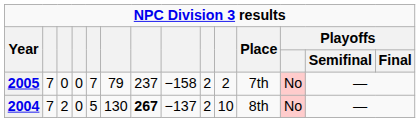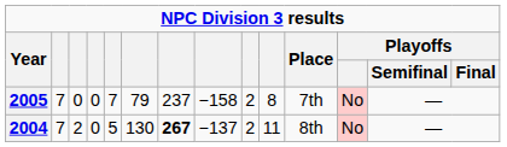 <table class="wikitable" style="text-align:center">
 <tr>
 <td colspan=14><strong><a href='#'>NPC Division 3</a> results</strong></td>
 </tr>
 <tr>
 <th rowspan=2>Year</th>
 <th rowspan=2></th>
 <th rowspan=2></th>
 <th rowspan=2></th>
 <th rowspan=2></th>
 <th rowspan=2></th>
 <th rowspan=2></th>
 <th rowspan=2></th>
 <th rowspan=2></th>
 <th rowspan=2></th>
 <th rowspan=2>Place</th>
 <th colspan=3>Playoffs</th>
 </tr>
 <tr>
 <th></th>
 <th>Semifinal</th>
 <th>Final</th>
 </tr>
 <tr>
 <th><a href='#'>2005</a></th>
 <td>7</td>
 <td>0</td>
 <td>0</td>
 <td>7</td>
 <td>79</td>
 <td>237</td>
 <td>−158</td>
 <td>2</td>
-<td>2</td>
+<td>8</td>
 <td>7th</td>
 <td style="background: #ffcccc;">No</td>
 <td colspan=2>—</td>
 </tr>
 <tr>
 <th><a href='#'>2004</a></th>
 <td>7</td>
 <td>2</td>
 <td>0</td>
 <td>5</td>
 <td>130</td>
 <td><strong>267</strong></td>
 <td>−137</td>
 <td>2</td>
-<td>10</td>
+<td>11</td>
 <td>8th</td>
 <td style="background: #ffcccc;">No</td>
 <td colspan=2>—</td>
 </tr>
 </table>
